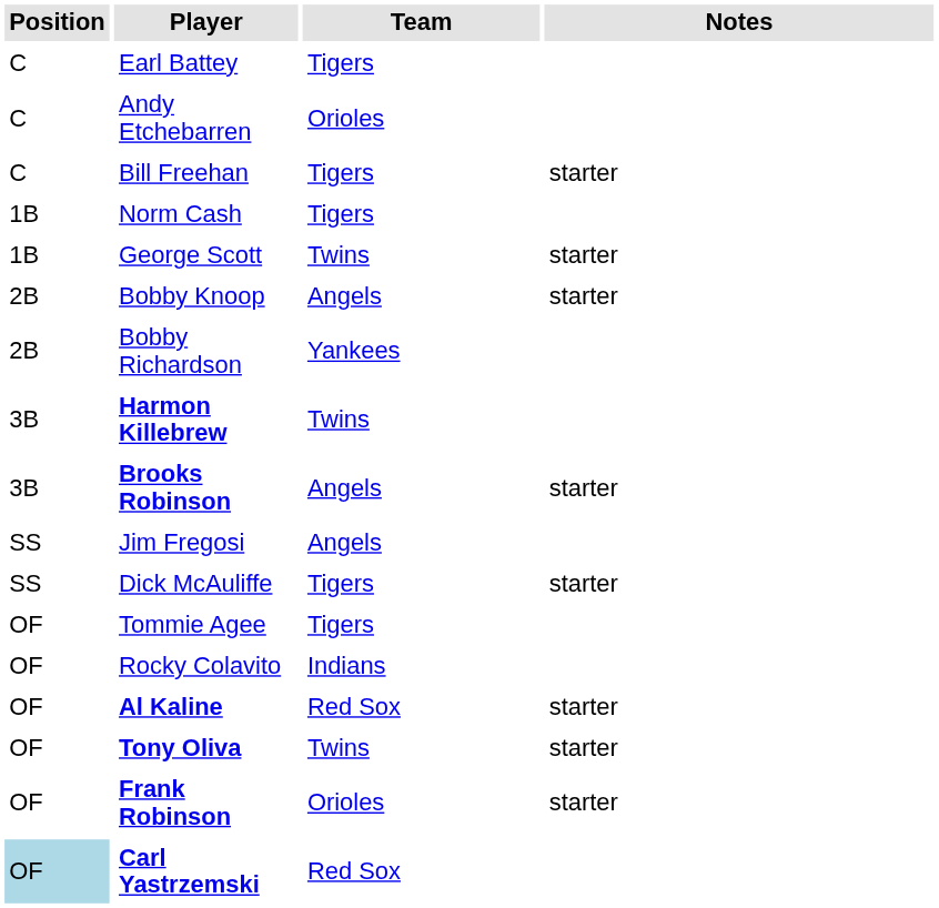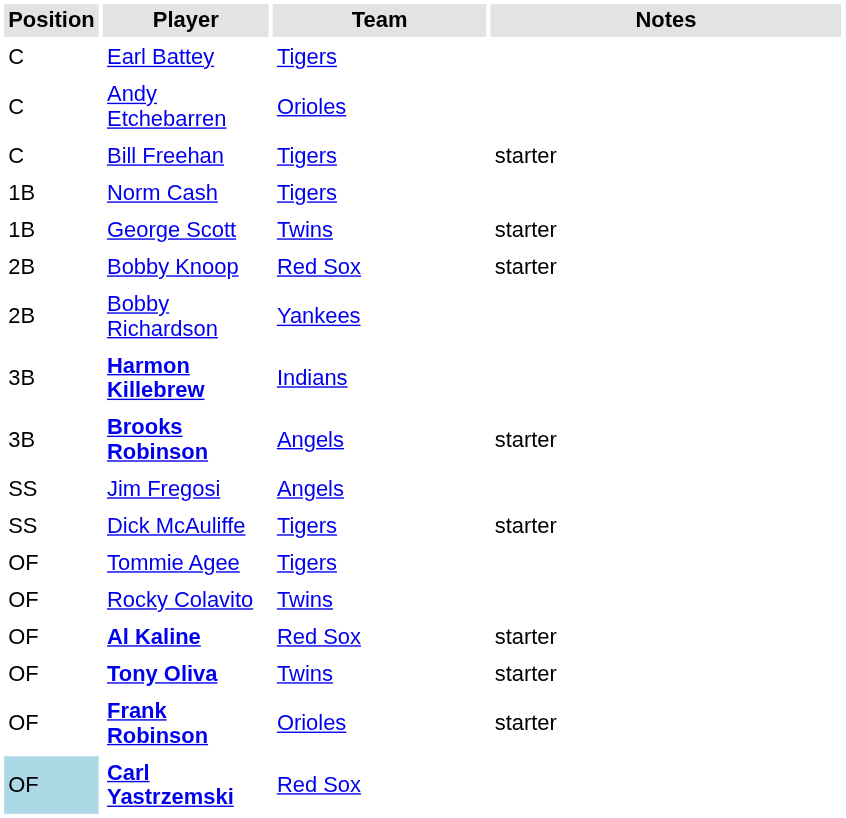 <table border="0" cellspacing="3" cellpadding="3">
 <tr style="background: #e3e3e3;">
 <th width="50">Position</th>
 <th width="115">Player</th>
 <th width="150">Team</th>
 <th width="250">Notes</th>
 </tr>
 <tr>
 <td>C</td>
 <td><a href='#'>Earl Battey</a></td>
 <td><a href='#'>Tigers</a></td>
 <td></td>
 </tr>
 <tr>
 <td>C</td>
 <td><a href='#'>Andy Etchebarren</a></td>
 <td><a href='#'>Orioles</a></td>
 <td></td>
 </tr>
 <tr>
 <td>C</td>
 <td><a href='#'>Bill Freehan</a></td>
 <td><a href='#'>Tigers</a></td>
 <td>starter</td>
 </tr>
 <tr>
 <td>1B</td>
 <td><a href='#'>Norm Cash</a></td>
 <td><a href='#'>Tigers</a></td>
 <td></td>
 </tr>
 <tr>
 <td>1B</td>
 <td><a href='#'>George Scott</a></td>
 <td><a href='#'>Twins</a></td>
 <td>starter</td>
 </tr>
 <tr>
 <td>2B</td>
 <td><a href='#'>Bobby Knoop</a></td>
-<td><a href='#'>Angels</a></td>
+<td><a href='#'>Red Sox</a></td>
 <td>starter</td>
 </tr>
 <tr>
 <td>2B</td>
 <td><a href='#'>Bobby Richardson</a></td>
 <td><a href='#'>Yankees</a></td>
 <td></td>
 </tr>
 <tr>
 <td>3B</td>
 <td><strong><a href='#'>Harmon Killebrew</a></strong></td>
-<td><a href='#'>Twins</a></td>
+<td><a href='#'>Indians</a></td>
 <td></td>
 </tr>
 <tr>
 <td>3B</td>
 <td><strong><a href='#'>Brooks Robinson</a></strong></td>
 <td><a href='#'>Angels</a></td>
 <td>starter</td>
 </tr>
 <tr>
 <td>SS</td>
 <td><a href='#'>Jim Fregosi</a></td>
 <td><a href='#'>Angels</a></td>
 <td></td>
 </tr>
 <tr>
 <td>SS</td>
 <td><a href='#'>Dick McAuliffe</a></td>
 <td><a href='#'>Tigers</a></td>
 <td>starter</td>
 </tr>
 <tr>
 <td>OF</td>
 <td><a href='#'>Tommie Agee</a></td>
 <td><a href='#'>Tigers</a></td>
 <td></td>
 </tr>
 <tr>
 <td>OF</td>
 <td><a href='#'>Rocky Colavito</a></td>
-<td><a href='#'>Indians</a></td>
+<td><a href='#'>Twins</a></td>
 <td></td>
 </tr>
 <tr>
 <td>OF</td>
 <td><strong><a href='#'>Al Kaline</a></strong></td>
 <td><a href='#'>Red Sox</a></td>
 <td>starter</td>
 </tr>
 <tr>
 <td>OF</td>
 <td><strong><a href='#'>Tony Oliva</a></strong></td>
 <td><a href='#'>Twins</a></td>
 <td>starter</td>
 </tr>
 <tr>
 <td>OF</td>
 <td><strong><a href='#'>Frank Robinson</a></strong></td>
 <td><a href='#'>Orioles</a></td>
 <td>starter</td>
 </tr>
 <tr>
 <td style="background: lightblue;">OF</td>
 <td><strong><a href='#'>Carl Yastrzemski</a></strong></td>
 <td><a href='#'>Red Sox</a></td>
 <td></td>
 </tr>
 </table>
